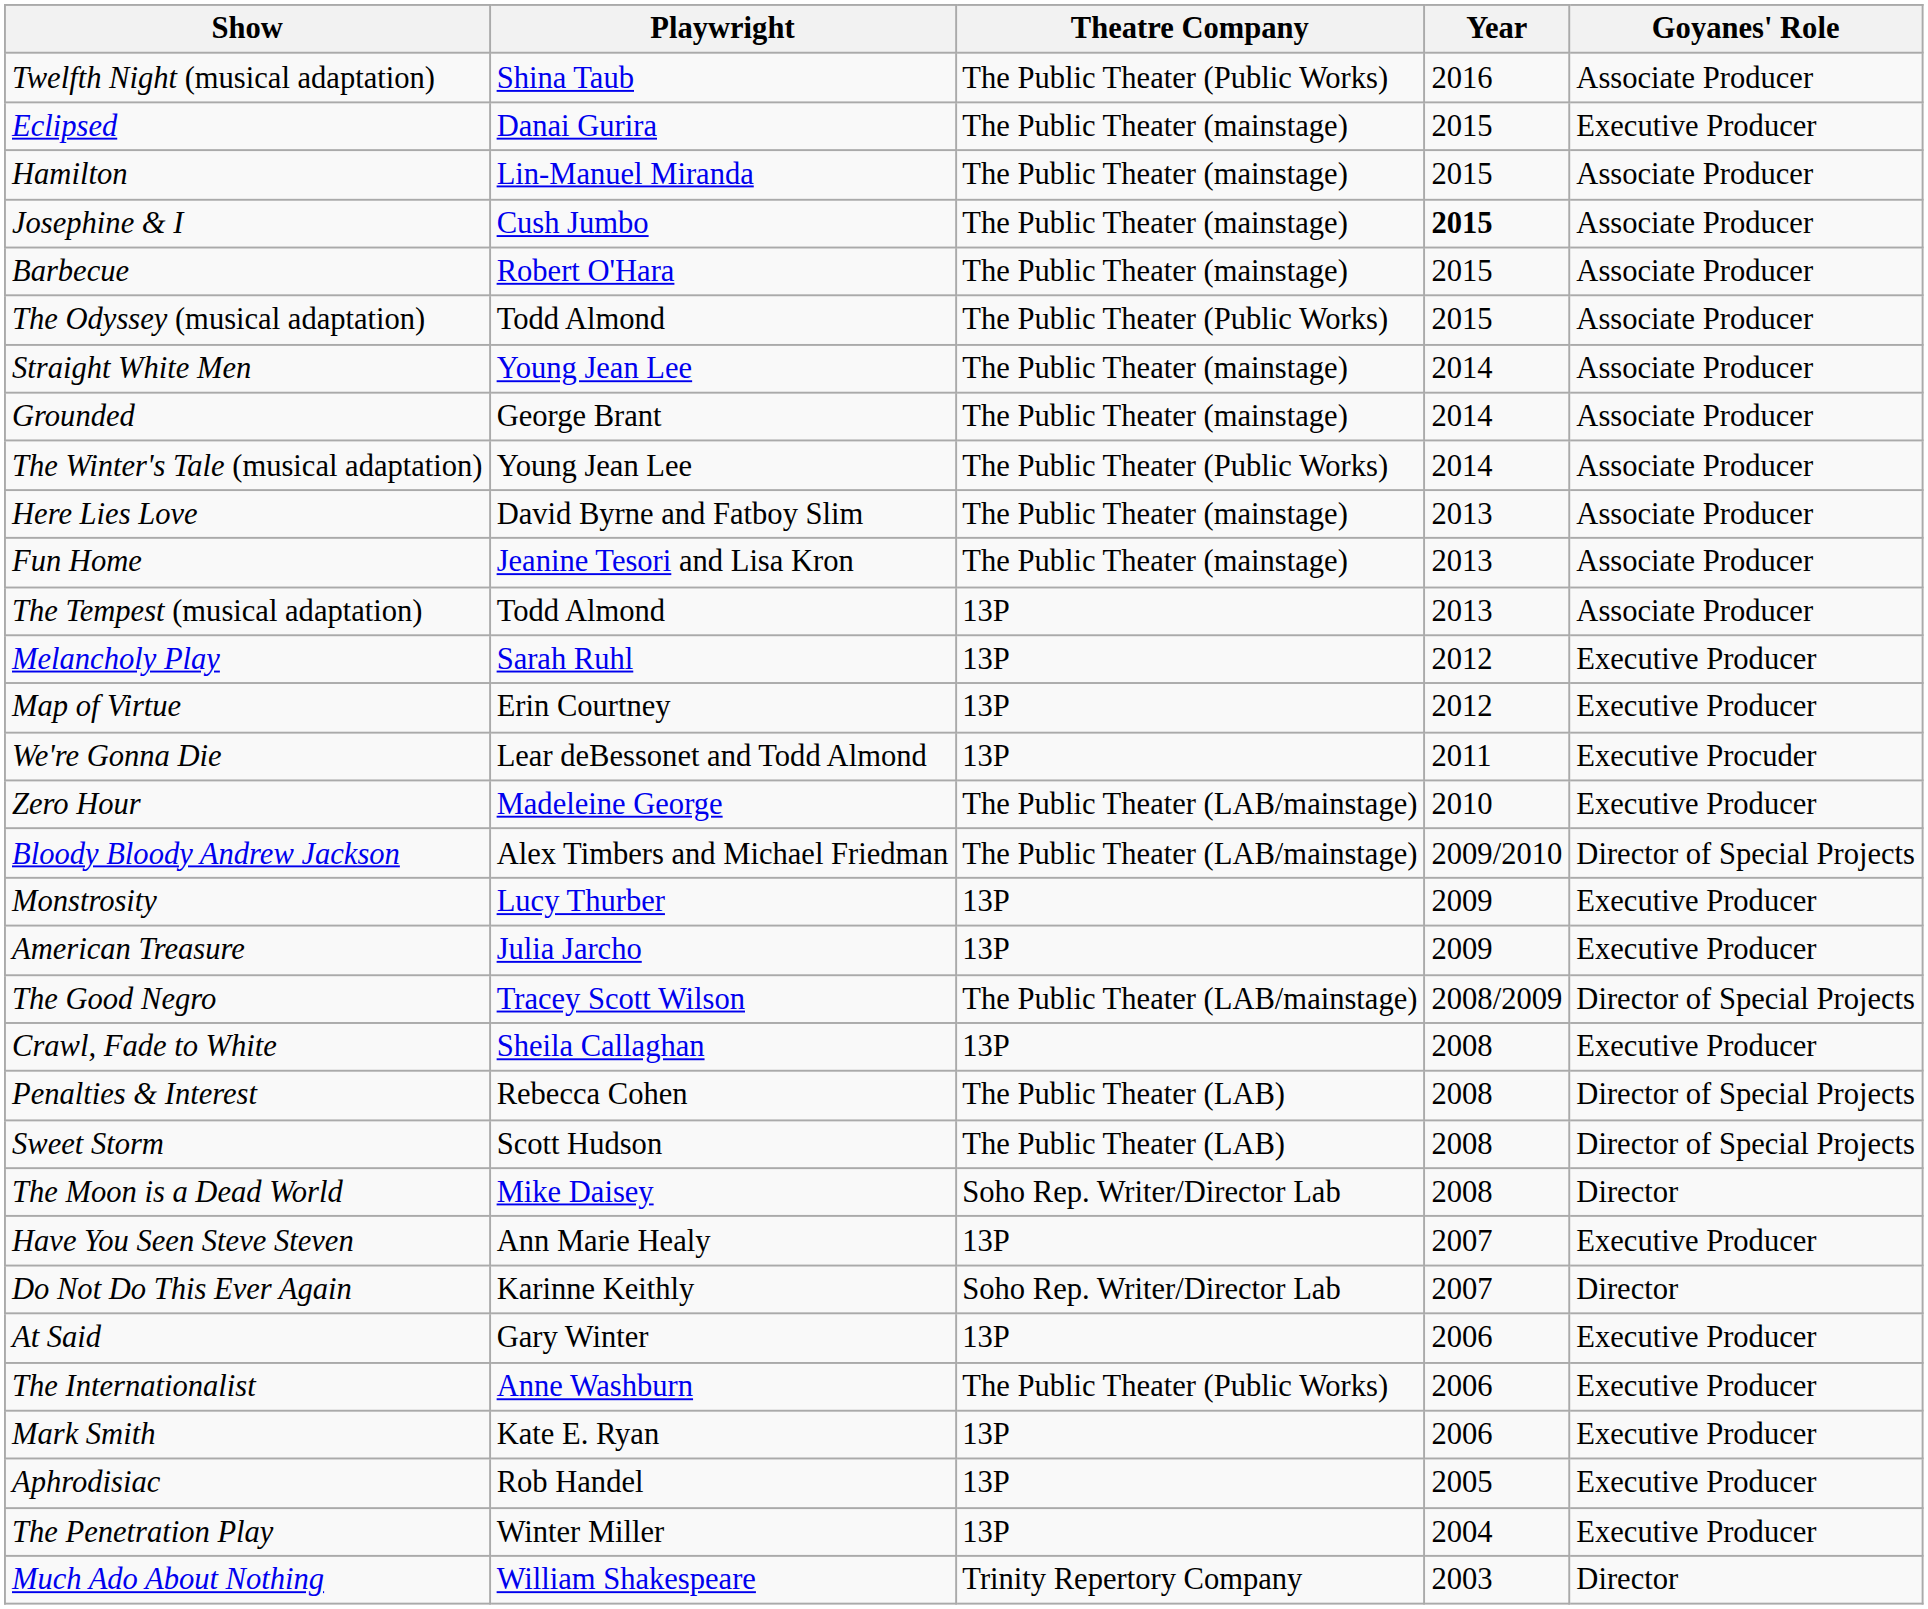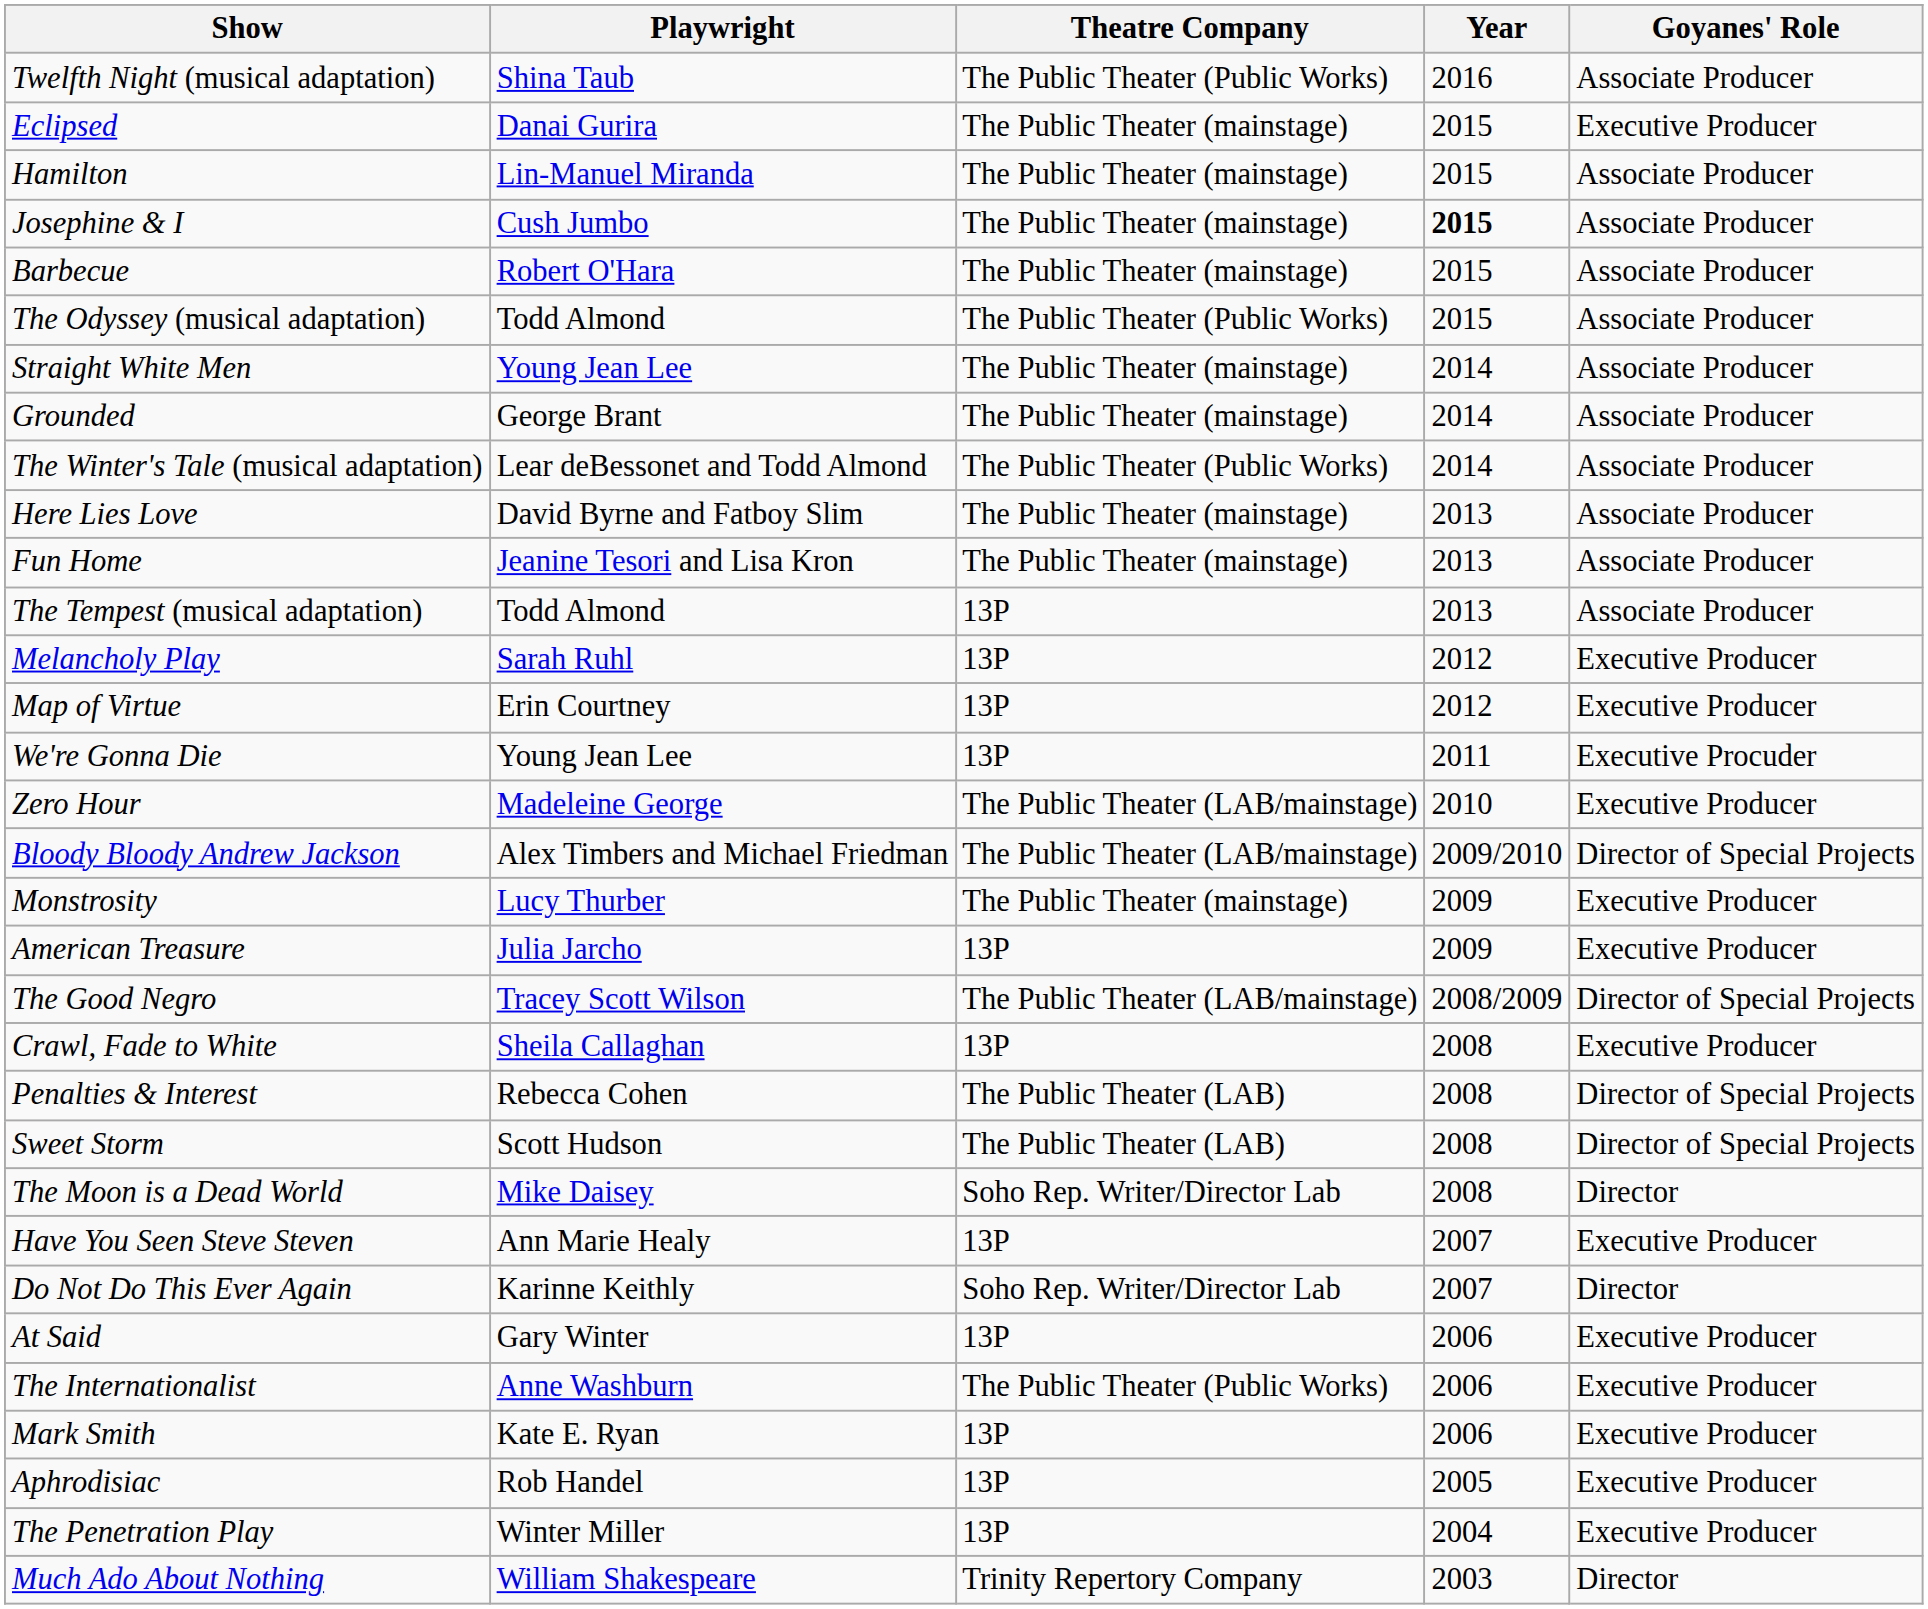 <table class="wikitable">
 <tr>
 <th>Show</th>
 <th>Playwright</th>
 <th>Theatre Company</th>
 <th>Year</th>
 <th>Goyanes' Role</th>
 </tr>
 <tr>
 <td><em>Twelfth Night</em> (musical adaptation)</td>
 <td><a href='#'>Shina Taub</a></td>
 <td>The Public Theater (Public Works)</td>
 <td>2016</td>
 <td>Associate Producer</td>
 </tr>
 <tr>
 <td><em><a href='#'>Eclipsed</a></em></td>
 <td><a href='#'>Danai Gurira</a></td>
 <td>The Public Theater (mainstage)</td>
 <td>2015</td>
 <td>Executive Producer</td>
 </tr>
 <tr>
 <td><em>Hamilton</em></td>
 <td><a href='#'>Lin-Manuel Miranda</a></td>
 <td>The Public Theater (mainstage)</td>
 <td>2015</td>
 <td>Associate Producer</td>
 </tr>
 <tr>
 <td><em>Josephine & I</em></td>
 <td><a href='#'>Cush Jumbo</a></td>
 <td>The Public Theater (mainstage)</td>
 <td><strong>2015</strong></td>
 <td>Associate Producer</td>
 </tr>
 <tr>
 <td><em>Barbecue</em></td>
 <td><a href='#'>Robert O'Hara</a></td>
 <td>The Public Theater (mainstage)</td>
 <td>2015</td>
 <td>Associate Producer</td>
 </tr>
 <tr>
 <td><em>The Odyssey</em> (musical adaptation)</td>
 <td>Todd Almond</td>
 <td>The Public Theater (Public Works)</td>
 <td>2015</td>
 <td>Associate Producer</td>
 </tr>
 <tr>
 <td><em>Straight White Men</em></td>
 <td><a href='#'>Young Jean Lee</a></td>
 <td>The Public Theater (mainstage)</td>
 <td>2014</td>
 <td>Associate Producer</td>
 </tr>
 <tr>
 <td><em>Grounded</em></td>
 <td>George Brant</td>
 <td>The Public Theater (mainstage)</td>
 <td>2014</td>
 <td>Associate Producer</td>
 </tr>
 <tr>
 <td><em>The Winter's Tale</em> (musical adaptation)</td>
-<td>Young Jean Lee</td>
+<td>Lear deBessonet and Todd Almond</td>
 <td>The Public Theater (Public Works)</td>
 <td>2014</td>
 <td>Associate Producer</td>
 </tr>
 <tr>
 <td><em>Here Lies Love</em></td>
 <td>David Byrne and Fatboy Slim</td>
 <td>The Public Theater (mainstage)</td>
 <td>2013</td>
 <td>Associate Producer</td>
 </tr>
 <tr>
 <td><em>Fun Home</em></td>
 <td><a href='#'>Jeanine Tesori</a> and Lisa Kron</td>
 <td>The Public Theater (mainstage)</td>
 <td>2013</td>
 <td>Associate Producer</td>
 </tr>
 <tr>
 <td><em>The Tempest</em> (musical adaptation)</td>
 <td>Todd Almond</td>
 <td>13P</td>
 <td>2013</td>
 <td>Associate Producer</td>
 </tr>
 <tr>
 <td><em><a href='#'>Melancholy Play</a></em></td>
 <td><a href='#'>Sarah Ruhl</a></td>
 <td>13P</td>
 <td>2012</td>
 <td>Executive Producer</td>
 </tr>
 <tr>
 <td><em>Map of Virtue</em></td>
 <td>Erin Courtney</td>
 <td>13P</td>
 <td>2012</td>
 <td>Executive Producer</td>
 </tr>
 <tr>
 <td><em>We're Gonna Die</em></td>
-<td>Lear deBessonet and Todd Almond</td>
+<td>Young Jean Lee</td>
 <td>13P</td>
 <td>2011</td>
 <td>Executive Procuder</td>
 </tr>
 <tr>
 <td><em>Zero Hour</em></td>
 <td><a href='#'>Madeleine George</a></td>
 <td>The Public Theater (LAB/mainstage)</td>
 <td>2010</td>
 <td>Executive Producer</td>
 </tr>
 <tr>
 <td><em><a href='#'>Bloody Bloody Andrew Jackson</a></em></td>
 <td>Alex Timbers and Michael Friedman</td>
 <td>The Public Theater (LAB/mainstage)</td>
 <td>2009/2010</td>
 <td>Director of Special Projects</td>
 </tr>
 <tr>
 <td><em>Monstrosity</em></td>
 <td><a href='#'>Lucy Thurber</a></td>
-<td>13P</td>
+<td>The Public Theater (mainstage)</td>
 <td>2009</td>
 <td>Executive Producer</td>
 </tr>
 <tr>
 <td><em>American Treasure</em></td>
 <td><a href='#'>Julia Jarcho</a></td>
 <td>13P</td>
 <td>2009</td>
 <td>Executive Producer</td>
 </tr>
 <tr>
 <td><em>The Good Negro</em></td>
 <td><a href='#'>Tracey Scott Wilson</a></td>
 <td>The Public Theater (LAB/mainstage)</td>
 <td>2008/2009</td>
 <td>Director of Special Projects</td>
 </tr>
 <tr>
 <td><em>Crawl, Fade to White</em></td>
 <td><a href='#'>Sheila Callaghan</a></td>
 <td>13P</td>
 <td>2008</td>
 <td>Executive Producer</td>
 </tr>
 <tr>
 <td><em>Penalties & Interest</em></td>
 <td>Rebecca Cohen</td>
 <td>The Public Theater (LAB)</td>
 <td>2008</td>
 <td>Director of Special Projects</td>
 </tr>
 <tr>
 <td><em>Sweet Storm</em></td>
 <td>Scott Hudson</td>
 <td>The Public Theater (LAB)</td>
 <td>2008</td>
 <td>Director of Special Projects</td>
 </tr>
 <tr>
 <td><em>The Moon is a Dead World</em></td>
 <td><a href='#'>Mike Daisey</a></td>
 <td>Soho Rep. Writer/Director Lab</td>
 <td>2008</td>
 <td>Director</td>
 </tr>
 <tr>
 <td><em>Have You Seen Steve Steven</em></td>
 <td>Ann Marie Healy</td>
 <td>13P</td>
 <td>2007</td>
 <td>Executive Producer</td>
 </tr>
 <tr>
 <td><em>Do Not Do This Ever Again</em></td>
 <td>Karinne Keithly</td>
 <td>Soho Rep. Writer/Director Lab</td>
 <td>2007</td>
 <td>Director</td>
 </tr>
 <tr>
 <td><em>At Said</em></td>
 <td>Gary Winter</td>
 <td>13P</td>
 <td>2006</td>
 <td>Executive Producer</td>
 </tr>
 <tr>
 <td><em>The Internationalist</em></td>
 <td><a href='#'>Anne Washburn</a></td>
 <td>The Public Theater (Public Works)</td>
 <td>2006</td>
 <td>Executive Producer</td>
 </tr>
 <tr>
 <td><em>Mark Smith</em></td>
 <td>Kate E. Ryan</td>
 <td>13P</td>
 <td>2006</td>
 <td>Executive Producer</td>
 </tr>
 <tr>
 <td><em>Aphrodisiac</em></td>
 <td>Rob Handel</td>
 <td>13P</td>
 <td>2005</td>
 <td>Executive Producer</td>
 </tr>
 <tr>
 <td><em>The Penetration Play</em></td>
 <td>Winter Miller</td>
 <td>13P</td>
 <td>2004</td>
 <td>Executive Producer</td>
 </tr>
 <tr>
 <td><em><a href='#'>Much Ado About Nothing</a></em></td>
 <td><a href='#'>William Shakespeare</a></td>
 <td>Trinity Repertory Company</td>
 <td>2003</td>
 <td>Director</td>
 </tr>
 </table>
